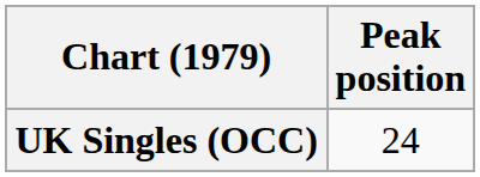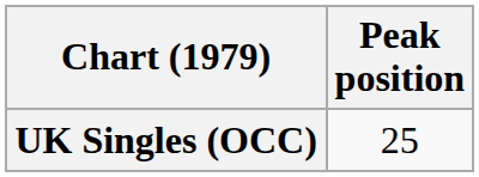 <table class="wikitable sortable plainrowheaders" style="text-align:center">
 <tr>
 <th>Chart (1979)</th>
 <th>Peak<br>position</th>
 </tr>
 <tr>
 <th scope="row">UK Singles (OCC)</th>
-<td>24</td>
+<td>25</td>
 </tr>
 </table>
